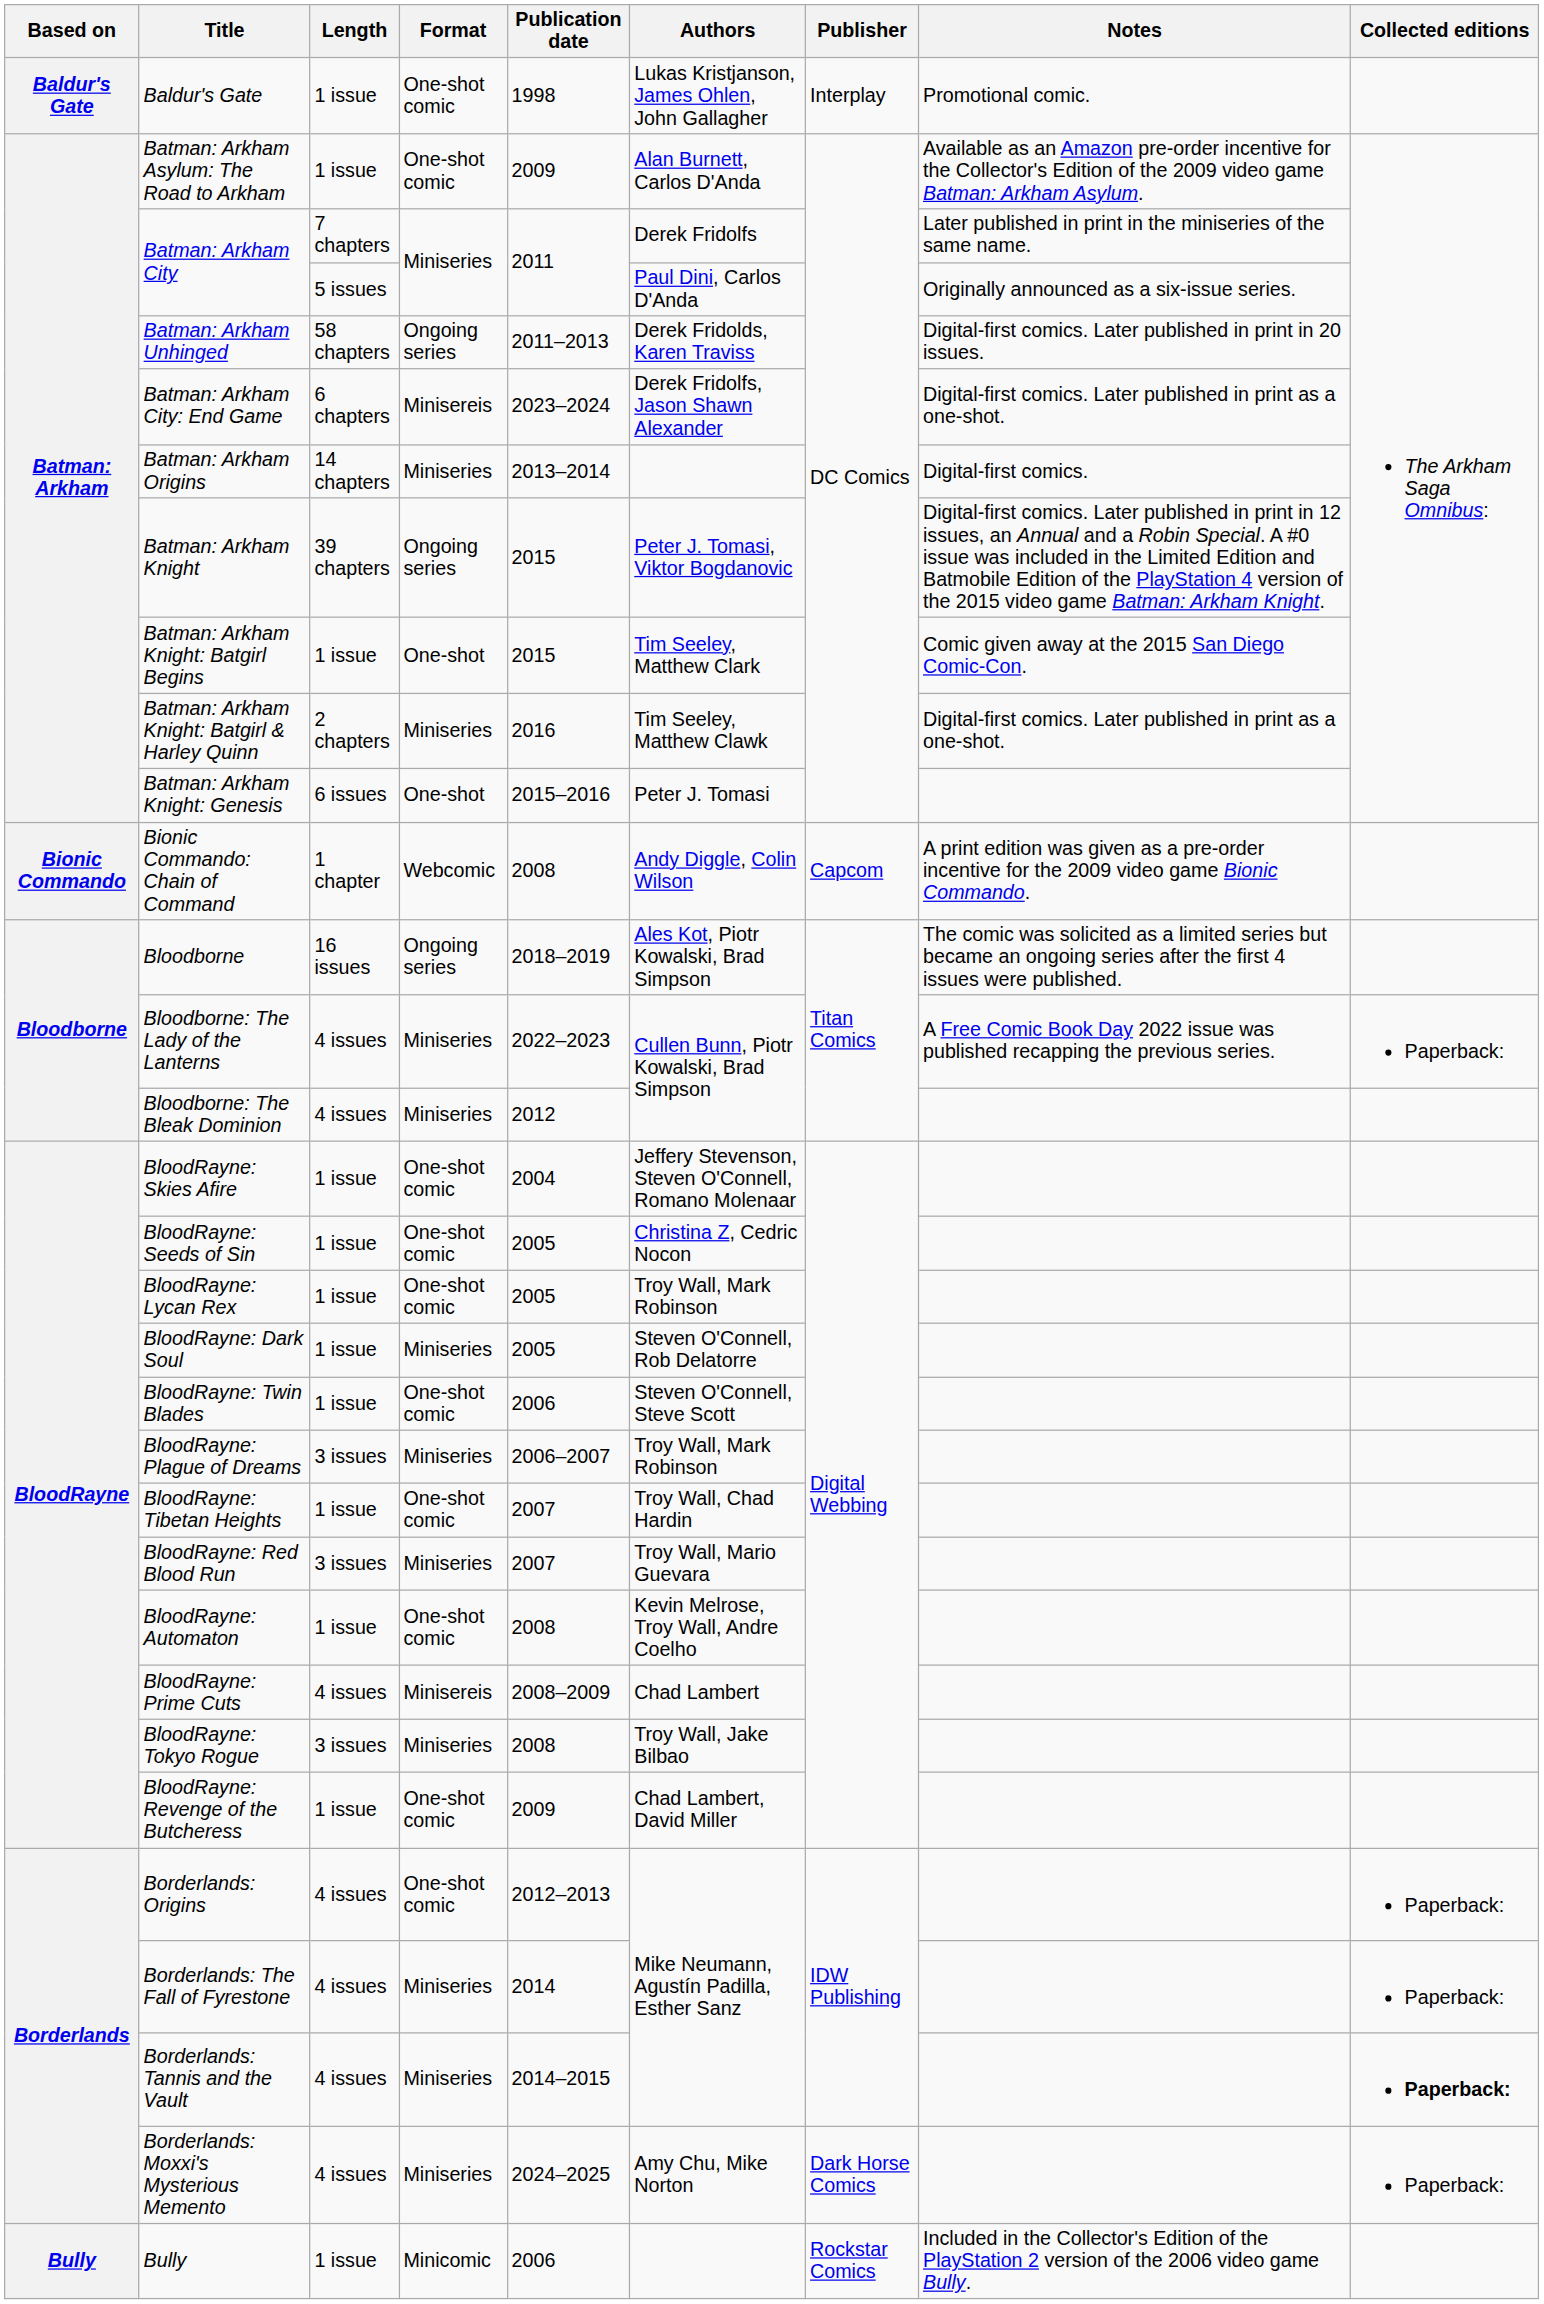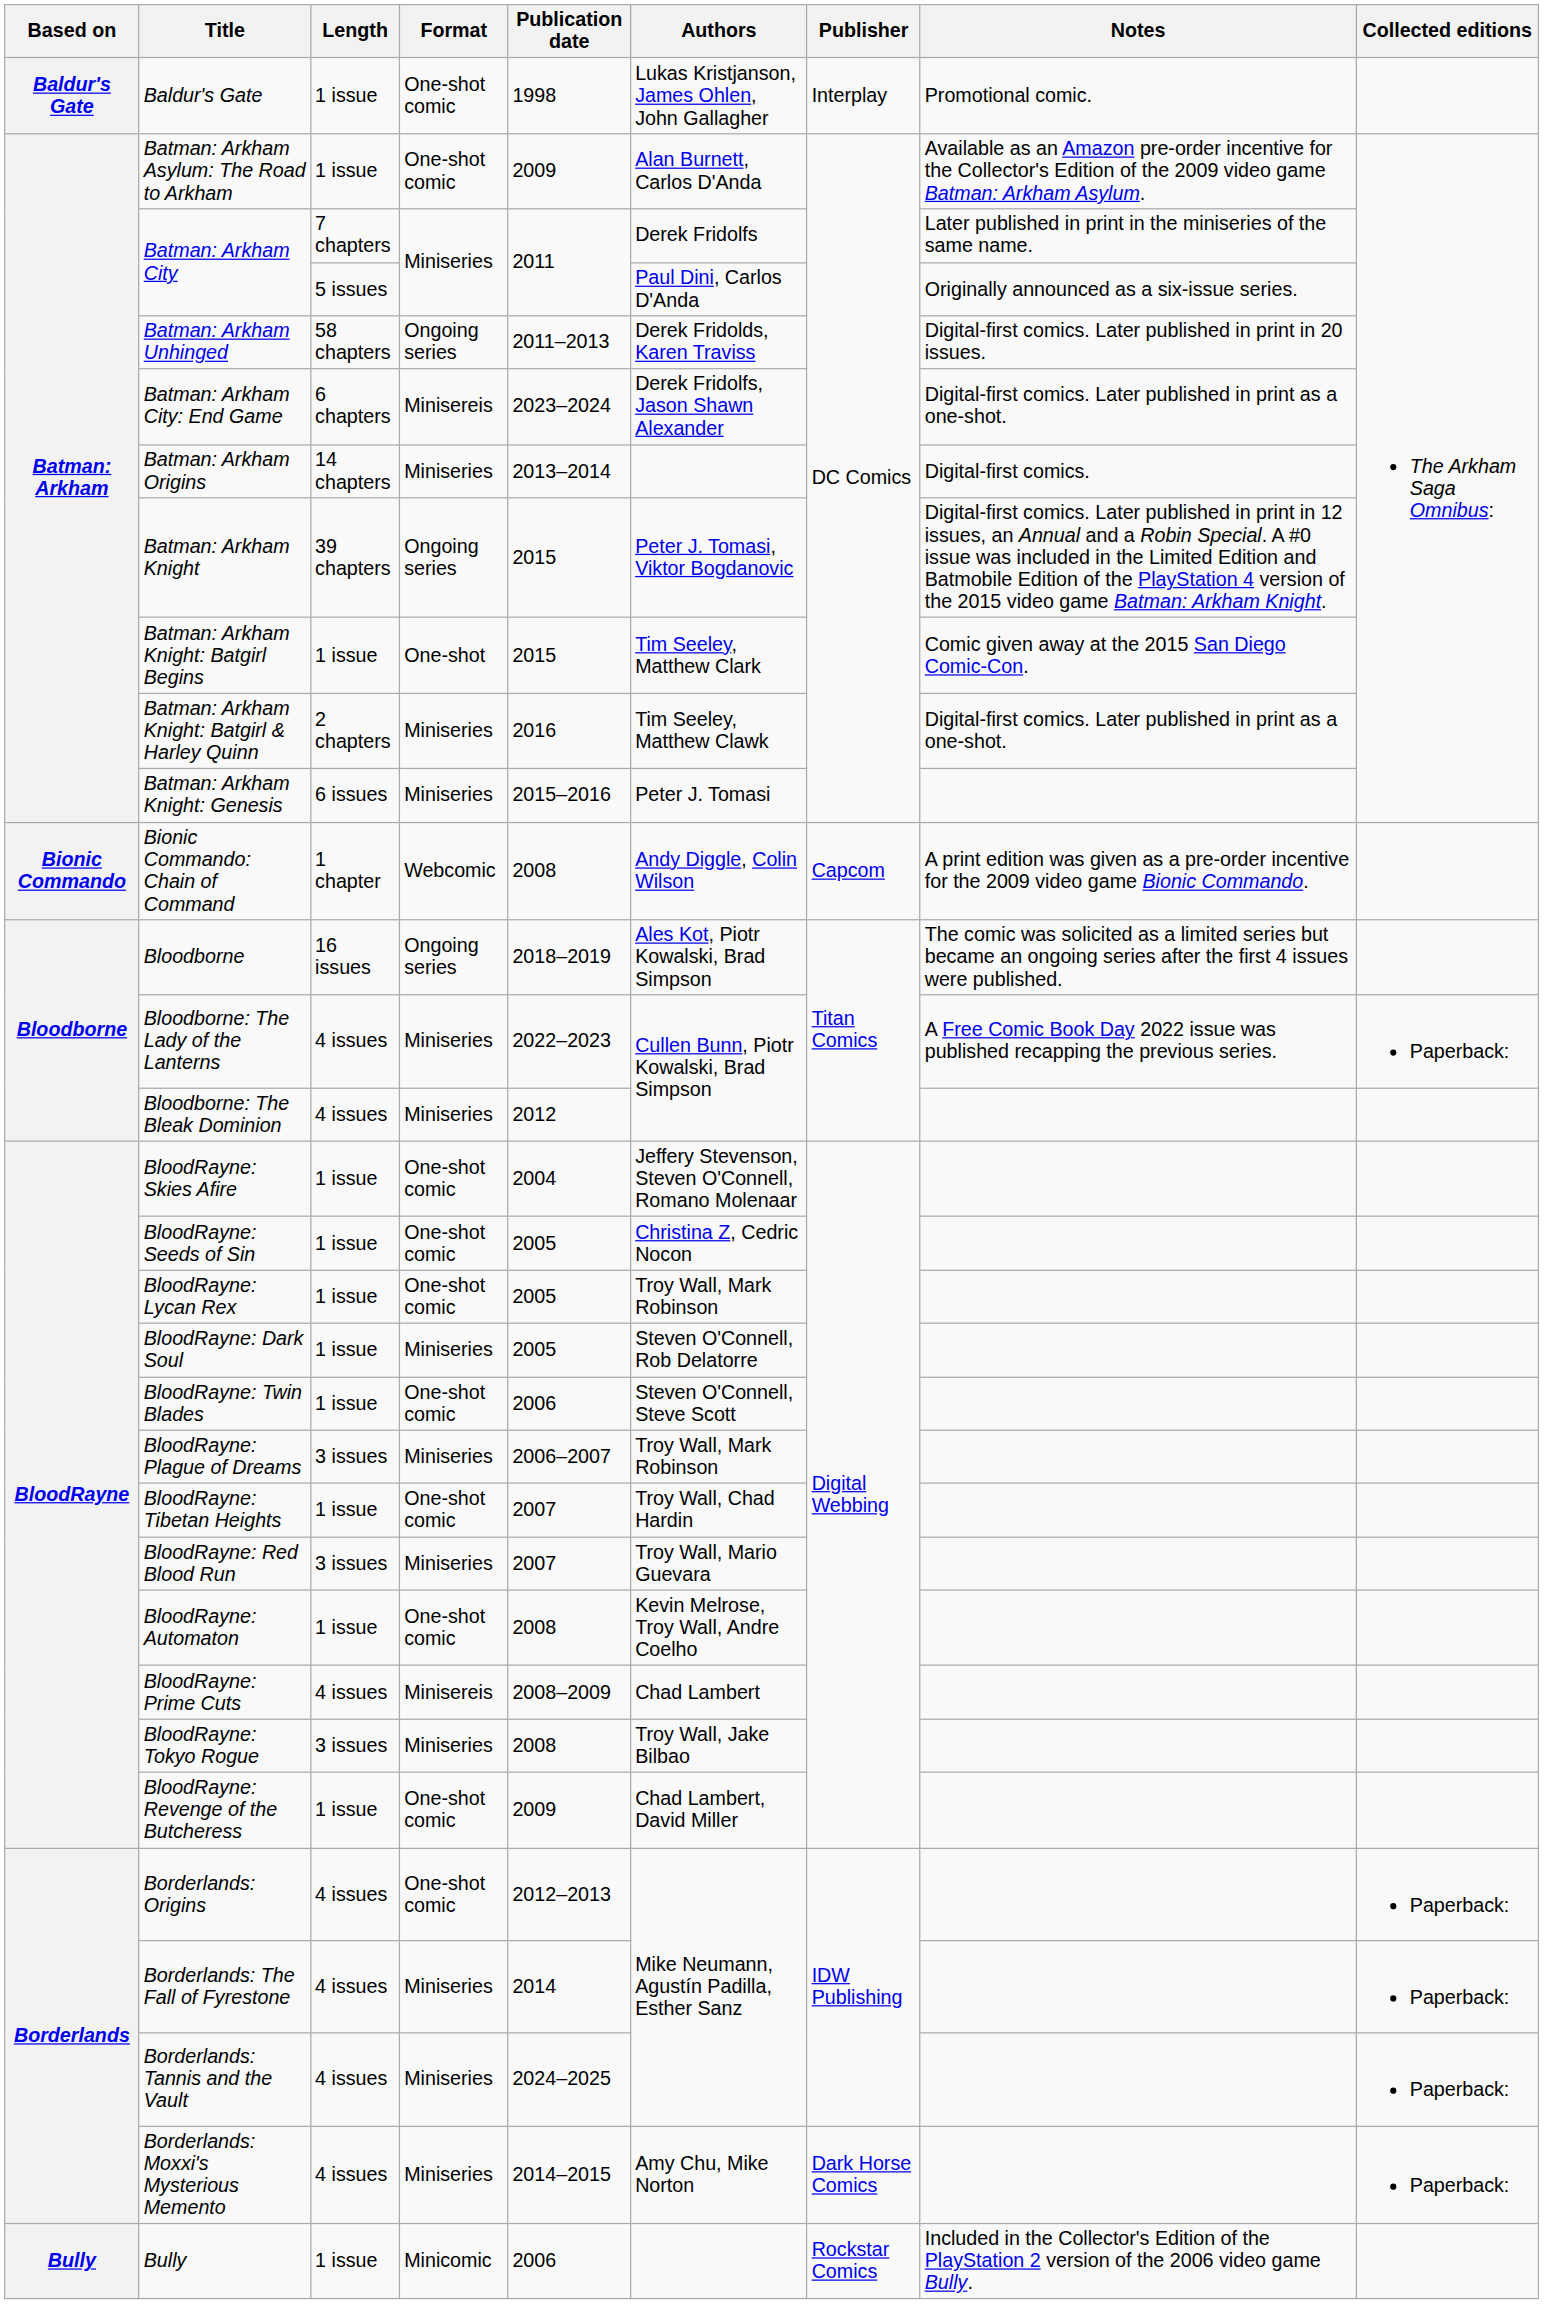 <table class="wikitable mw-collapsible">
 <tr>
 <th>Based on</th>
 <th>Title</th>
 <th>Length</th>
 <th>Format</th>
 <th>Publication date</th>
 <th>Authors</th>
 <th>Publisher</th>
 <th>Notes</th>
 <th>Collected editions</th>
 </tr>
 <tr>
 <th><em><a href='#'>Baldur's Gate</a></em></th>
 <td><em>Baldur's Gate</em></td>
 <td>1 issue</td>
 <td>One-shot comic</td>
 <td>1998</td>
 <td>Lukas Kristjanson, <a href='#'>James Ohlen</a>, John Gallagher</td>
 <td>Interplay</td>
 <td>Promotional comic.</td>
 <td></td>
 </tr>
 <tr>
 <th rowspan="10"><em><a href='#'>Batman: Arkham</a></em></th>
 <td><em>Batman: Arkham Asylum: The Road to Arkham</em></td>
 <td>1 issue</td>
 <td>One-shot comic</td>
 <td>2009</td>
 <td><a href='#'>Alan Burnett</a>, Carlos D'Anda</td>
 <td rowspan="10">DC Comics</td>
 <td>Available as an <a href='#'>Amazon</a> pre-order incentive for the Collector's Edition of the 2009 video game <em><a href='#'>Batman: Arkham Asylum</a></em>.</td>
 <td rowspan="10"><br><ul><li><em>The Arkham Saga <a href='#'>Omnibus</a></em>: </li></ul></td>
 </tr>
 <tr>
 <td rowspan="2"><em><a href='#'>Batman: Arkham City</a></em></td>
 <td>7 chapters</td>
 <td rowspan="2">Miniseries</td>
 <td rowspan="2">2011</td>
 <td>Derek Fridolfs</td>
 <td>Later published in print in the miniseries of the same name.</td>
 </tr>
 <tr>
 <td>5 issues</td>
 <td><a href='#'>Paul Dini</a>, Carlos D'Anda</td>
 <td>Originally announced as a six-issue series.</td>
 </tr>
 <tr>
 <td><em><a href='#'>Batman: Arkham Unhinged</a></em></td>
 <td>58 chapters</td>
 <td>Ongoing series</td>
 <td>2011–2013</td>
 <td>Derek Fridolds, <a href='#'>Karen Traviss</a></td>
 <td>Digital-first comics. Later published in print in 20 issues.</td>
 </tr>
 <tr>
 <td><em>Batman: Arkham City: End Game</em></td>
 <td>6 chapters</td>
 <td>Minisereis</td>
 <td>2023–2024</td>
 <td>Derek Fridolfs, <a href='#'>Jason Shawn Alexander</a></td>
 <td>Digital-first comics. Later published in print as a one-shot.</td>
 </tr>
 <tr>
 <td><em>Batman: Arkham Origins</em></td>
 <td>14 chapters</td>
 <td>Miniseries</td>
 <td>2013–2014</td>
 <td></td>
 <td>Digital-first comics.</td>
 </tr>
 <tr>
 <td><em>Batman: Arkham Knight</em></td>
 <td>39 chapters</td>
 <td>Ongoing series</td>
 <td>2015</td>
 <td><a href='#'>Peter J. Tomasi</a>, <a href='#'>Viktor Bogdanovic</a></td>
 <td>Digital-first comics. Later published in print in 12 issues, an <em>Annual</em> and a <em>Robin Special</em>. A #0 issue was included in the Limited Edition and Batmobile Edition of the <a href='#'>PlayStation 4</a> version of the 2015 video game <em><a href='#'>Batman: Arkham Knight</a></em>.</td>
 </tr>
 <tr>
 <td><em>Batman: Arkham Knight: Batgirl Begins</em></td>
 <td>1 issue</td>
 <td>One-shot</td>
 <td>2015</td>
 <td><a href='#'>Tim Seeley</a>, Matthew Clark</td>
 <td>Comic given away at the 2015 <a href='#'>San Diego Comic-Con</a>.</td>
 </tr>
 <tr>
 <td><em>Batman: Arkham Knight: Batgirl & Harley Quinn</em></td>
 <td>2 chapters</td>
 <td>Miniseries</td>
 <td>2016</td>
 <td>Tim Seeley, Matthew Clawk</td>
 <td>Digital-first comics. Later published in print as a one-shot.</td>
 </tr>
 <tr>
 <td><em>Batman: Arkham Knight: Genesis</em></td>
 <td>6 issues</td>
-<td>One-shot</td>
+<td>Miniseries</td>
 <td>2015–2016</td>
 <td>Peter J. Tomasi</td>
 <td></td>
 </tr>
 <tr>
 <th><em><a href='#'>Bionic Commando</a></em></th>
 <td><em>Bionic Commando: Chain of Command</em></td>
 <td>1 chapter</td>
 <td>Webcomic</td>
 <td>2008</td>
 <td><a href='#'>Andy Diggle</a>, <a href='#'>Colin Wilson</a></td>
 <td><a href='#'>Capcom</a></td>
 <td>A print edition was given as a pre-order incentive for the 2009 video game <em><a href='#'>Bionic Commando</a></em>.</td>
 <td></td>
 </tr>
 <tr>
 <th rowspan="3"><em><a href='#'>Bloodborne</a></em></th>
 <td><em>Bloodborne</em></td>
 <td>16 issues</td>
 <td>Ongoing series</td>
 <td>2018–2019</td>
 <td><a href='#'>Ales Kot</a>, Piotr Kowalski, Brad Simpson</td>
 <td rowspan="3"><a href='#'>Titan Comics</a></td>
 <td>The comic was solicited as a limited series but became an ongoing series after the first 4 issues were published.</td>
 <td></td>
 </tr>
 <tr>
 <td><em>Bloodborne: The Lady of the Lanterns</em></td>
 <td>4 issues</td>
 <td>Miniseries</td>
 <td>2022–2023</td>
 <td rowspan="2"><a href='#'>Cullen Bunn</a>, Piotr Kowalski, Brad Simpson</td>
 <td>A <a href='#'>Free Comic Book Day</a> 2022 issue was published recapping the previous series.</td>
 <td><br><ul><li>Paperback: </li></ul></td>
 </tr>
 <tr>
 <td><em>Bloodborne: The Bleak Dominion</em></td>
 <td>4 issues</td>
 <td>Miniseries</td>
 <td>2012</td>
 <td></td>
 <td></td>
 </tr>
 <tr>
 <th rowspan="12"><em><a href='#'>BloodRayne</a></em></th>
 <td><em>BloodRayne: Skies Afire</em></td>
 <td>1 issue</td>
 <td>One-shot comic</td>
 <td>2004</td>
 <td>Jeffery Stevenson, Steven O'Connell, Romano Molenaar</td>
 <td rowspan="12"><a href='#'>Digital Webbing</a></td>
 <td></td>
 <td></td>
 </tr>
 <tr>
 <td><em>BloodRayne: Seeds of Sin</em></td>
 <td>1 issue</td>
 <td>One-shot comic</td>
 <td>2005</td>
 <td><a href='#'>Christina Z</a>, Cedric Nocon</td>
 <td></td>
 <td></td>
 </tr>
 <tr>
 <td><em>BloodRayne: Lycan Rex</em></td>
 <td>1 issue</td>
 <td>One-shot comic</td>
 <td>2005</td>
 <td>Troy Wall, Mark Robinson</td>
 <td></td>
 <td></td>
 </tr>
 <tr>
 <td><em>BloodRayne: Dark Soul</em></td>
 <td>1 issue</td>
 <td>Miniseries</td>
 <td>2005</td>
 <td>Steven O'Connell, Rob Delatorre</td>
 <td></td>
 <td></td>
 </tr>
 <tr>
 <td><em>BloodRayne: Twin Blades</em></td>
 <td>1 issue</td>
 <td>One-shot comic</td>
 <td>2006</td>
 <td>Steven O'Connell, Steve Scott</td>
 <td></td>
 <td></td>
 </tr>
 <tr>
 <td><em>BloodRayne: Plague of Dreams</em></td>
 <td>3 issues</td>
 <td>Miniseries</td>
 <td>2006–2007</td>
 <td>Troy Wall, Mark Robinson</td>
 <td></td>
 <td></td>
 </tr>
 <tr>
 <td><em>BloodRayne: Tibetan Heights</em></td>
 <td>1 issue</td>
 <td>One-shot comic</td>
 <td>2007</td>
 <td>Troy Wall, Chad Hardin</td>
 <td></td>
 <td></td>
 </tr>
 <tr>
 <td><em>BloodRayne: Red Blood Run</em></td>
 <td>3 issues</td>
 <td>Miniseries</td>
 <td>2007</td>
 <td>Troy Wall, Mario Guevara</td>
 <td></td>
 <td></td>
 </tr>
 <tr>
 <td><em>BloodRayne: Automaton</em></td>
 <td>1 issue</td>
 <td>One-shot comic</td>
 <td>2008</td>
 <td>Kevin Melrose, Troy Wall, Andre Coelho</td>
 <td></td>
 <td></td>
 </tr>
 <tr>
 <td><em>BloodRayne: Prime Cuts</em></td>
 <td>4 issues</td>
 <td>Minisereis</td>
 <td>2008–2009</td>
 <td>Chad Lambert</td>
 <td></td>
 <td></td>
 </tr>
 <tr>
 <td><em>BloodRayne: Tokyo Rogue</em></td>
 <td>3 issues</td>
 <td>Miniseries</td>
 <td>2008</td>
 <td>Troy Wall, Jake Bilbao</td>
 <td></td>
 <td></td>
 </tr>
 <tr>
 <td><em>BloodRayne: Revenge of the Butcheress</em></td>
 <td>1 issue</td>
 <td>One-shot comic</td>
 <td>2009</td>
 <td>Chad Lambert, David Miller</td>
 <td></td>
 <td></td>
 </tr>
 <tr>
 <th rowspan="4"><em><a href='#'>Borderlands</a></em></th>
 <td><em>Borderlands: Origins</em></td>
 <td>4 issues</td>
 <td>One-shot comic</td>
 <td>2012–2013</td>
 <td rowspan="3">Mike Neumann, Agustín Padilla, Esther Sanz</td>
 <td rowspan="3"><a href='#'>IDW Publishing</a></td>
 <td></td>
 <td><br><ul><li>Paperback: </li></ul></td>
 </tr>
 <tr>
 <td><em>Borderlands: The Fall of Fyrestone</em></td>
 <td>4 issues</td>
 <td>Miniseries</td>
 <td>2014</td>
 <td></td>
 <td><br><ul><li>Paperback: </li></ul></td>
 </tr>
 <tr>
 <td><em>Borderlands: Tannis and the Vault</em></td>
 <td>4 issues</td>
 <td>Miniseries</td>
-<td>2014–2015</td>
+<td>2024–2025</td>
 <td></td>
-<td><strong><br><ul><li>Paperback: </li></ul></strong></td>
+<td><br><ul><li>Paperback: </li></ul></td>
 </tr>
 <tr>
 <td><em>Borderlands: Moxxi's Mysterious Memento</em></td>
 <td>4 issues</td>
 <td>Miniseries</td>
-<td>2024–2025</td>
+<td>2014–2015</td>
 <td>Amy Chu, Mike Norton</td>
 <td><a href='#'>Dark Horse Comics</a></td>
 <td></td>
 <td><br><ul><li>Paperback: </li></ul></td>
 </tr>
 <tr>
 <th><em><a href='#'>Bully</a></em></th>
 <td><em>Bully</em></td>
 <td>1 issue</td>
 <td>Minicomic</td>
 <td>2006</td>
 <td></td>
 <td><a href='#'>Rockstar Comics</a></td>
 <td>Included in the Collector's Edition of the <a href='#'>PlayStation 2</a> version of the 2006 video game <em><a href='#'>Bully</a></em>.</td>
 <td></td>
 </tr>
 </table>
